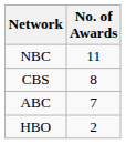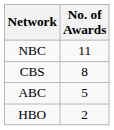 <table class="wikitable">
 <tr>
 <th>Network</th>
 <th>No. of<br>Awards</th>
 </tr>
 <tr style="text-align:center">
 <td>NBC</td>
 <td>11</td>
 </tr>
 <tr style="text-align:center">
 <td>CBS</td>
 <td>8</td>
 </tr>
 <tr style="text-align:center">
 <td>ABC</td>
-<td>7</td>
+<td>5</td>
 </tr>
 <tr style="text-align:center">
 <td>HBO</td>
 <td>2</td>
 </tr>
 </table>
